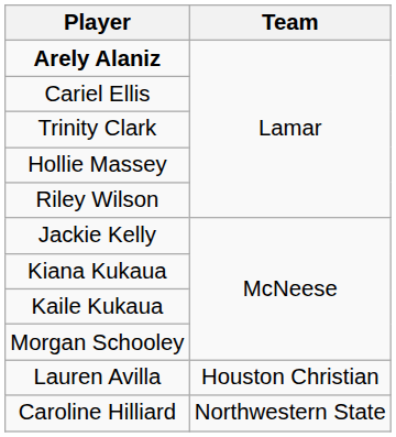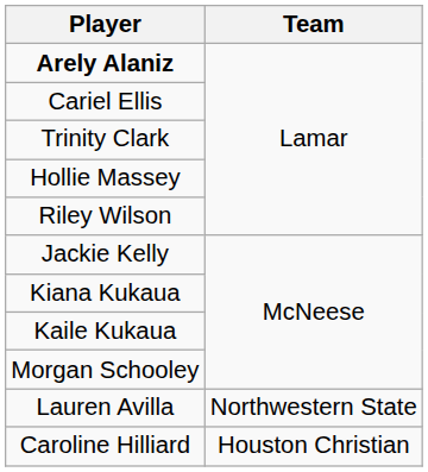 <table class="wikitable" style="text-align: center;">
 <tr>
 <th>Player</th>
 <th>Team</th>
 </tr>
 <tr>
 <td><strong>Arely Alaniz</strong></td>
 <td rowspan=5>Lamar</td>
 </tr>
 <tr>
 <td>Cariel Ellis</td>
 </tr>
 <tr>
 <td>Trinity Clark</td>
 </tr>
 <tr>
 <td>Hollie Massey</td>
 </tr>
 <tr>
 <td>Riley Wilson</td>
 </tr>
 <tr>
 <td>Jackie Kelly</td>
 <td rowspan=4>McNeese</td>
 </tr>
 <tr>
 <td>Kiana Kukaua</td>
 </tr>
 <tr>
 <td>Kaile Kukaua</td>
 </tr>
 <tr>
 <td>Morgan Schooley</td>
 </tr>
 <tr>
 <td>Lauren Avilla</td>
-<td rowspan=1>Houston Christian</td>
+<td>Northwestern State</td>
 </tr>
 <tr>
 <td>Caroline Hilliard</td>
-<td>Northwestern State</td>
+<td rowspan=1>Houston Christian</td>
 </tr>
 </table>
